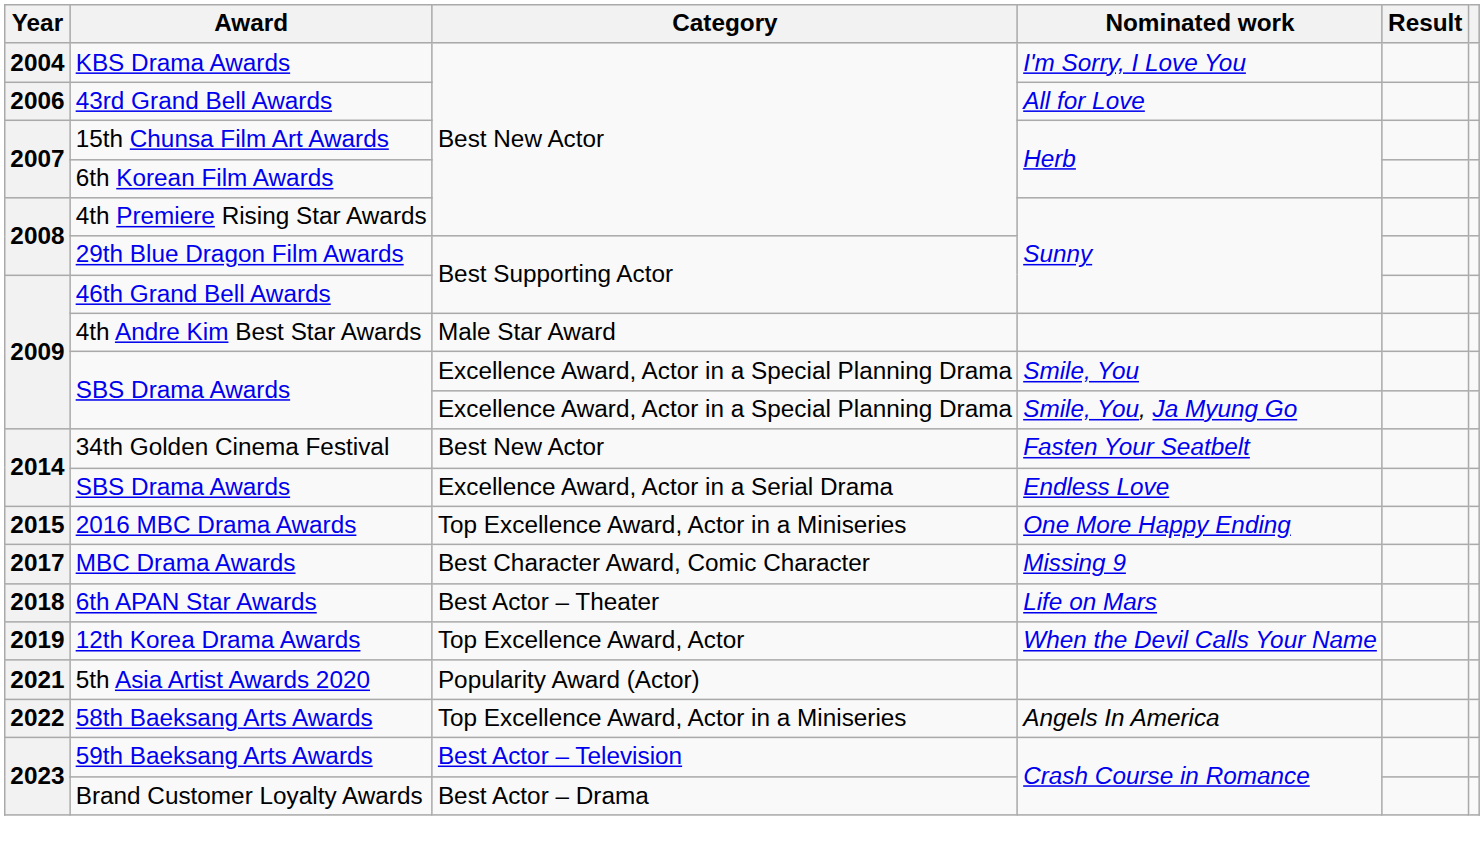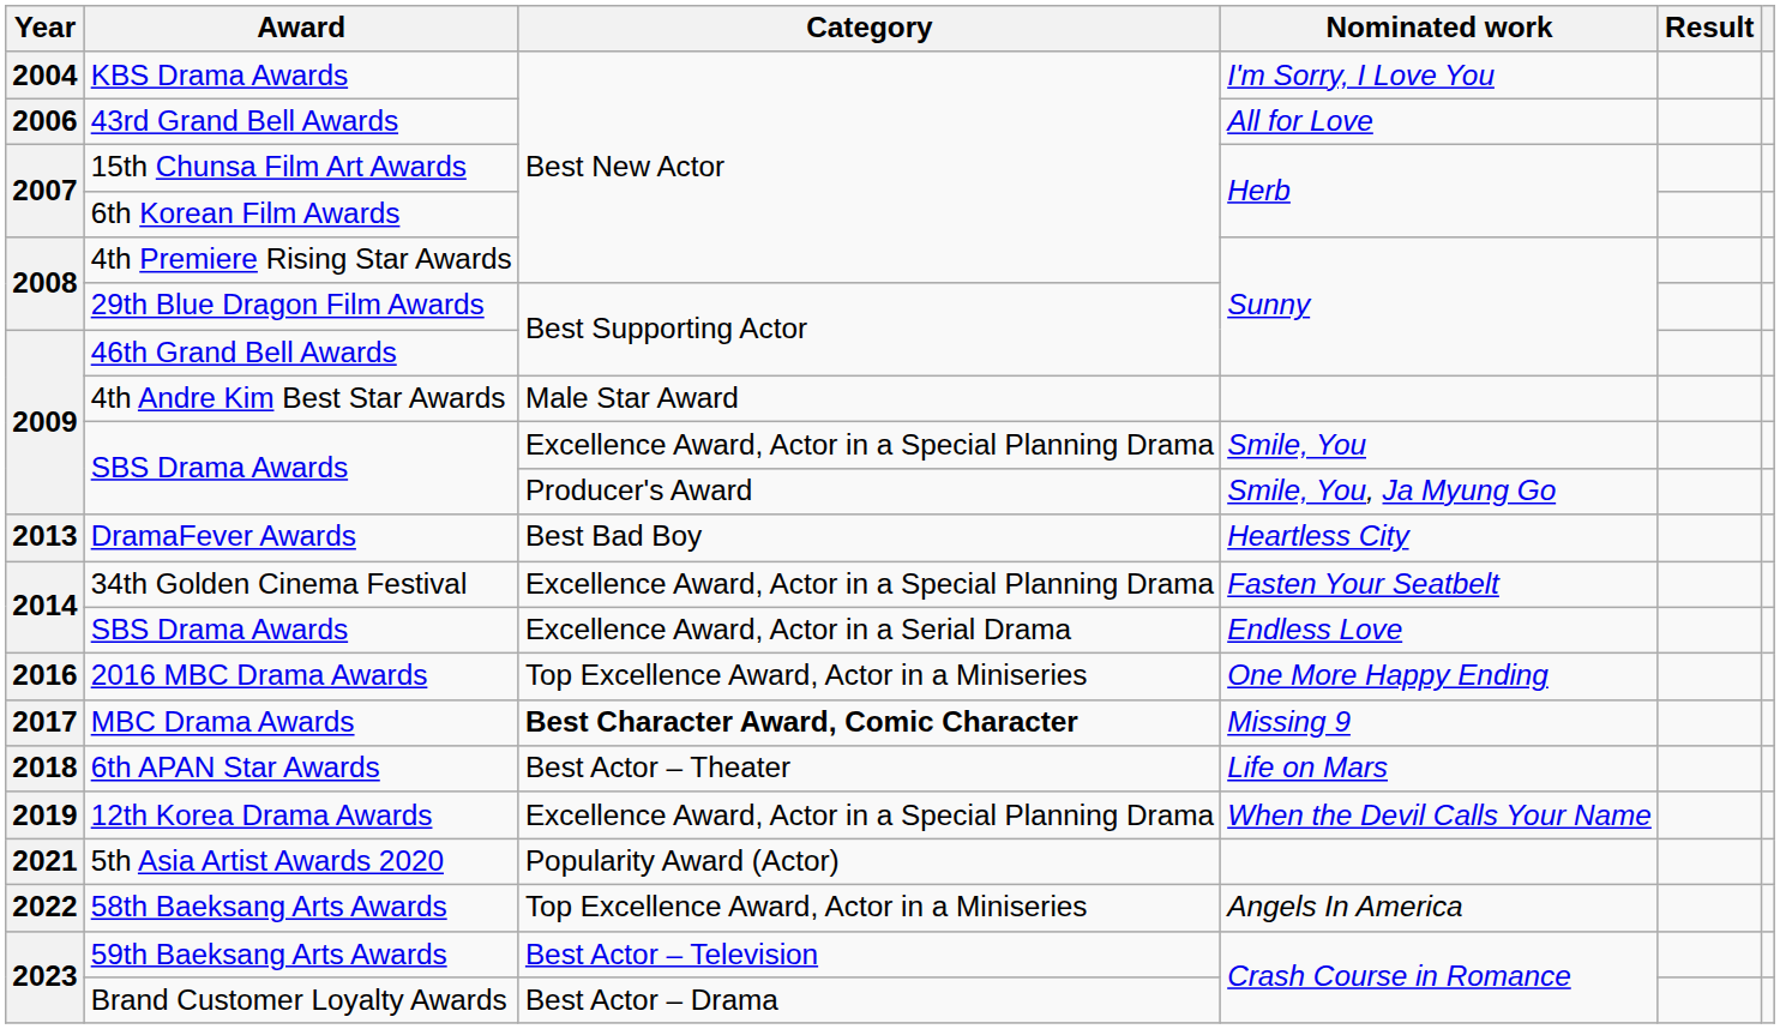 <table class="wikitable plainrowheaders">
 <tr>
 <th scope="col">Year</th>
 <th scope="col">Award</th>
 <th scope="col">Category</th>
 <th scope="col">Nominated work</th>
 <th scope="col">Result</th>
 <th scope="col"></th>
 </tr>
 <tr>
 <th scope="row">2004</th>
 <td><a href='#'>KBS Drama Awards</a></td>
 <td rowspan="5">Best New Actor</td>
 <td><em><a href='#'>I'm Sorry, I Love You </a></em></td>
 <td></td>
 <td style="text-align:center"></td>
 </tr>
 <tr>
 <th scope="row">2006</th>
 <td><a href='#'>43rd Grand Bell Awards</a></td>
 <td><em><a href='#'>All for Love</a></em></td>
 <td></td>
 <td style="text-align:center"></td>
 </tr>
 <tr>
 <th scope="row" rowspan="2">2007</th>
 <td>15th <a href='#'>Chunsa Film Art Awards</a></td>
 <td rowspan="2"><em><a href='#'>Herb</a></em></td>
 <td></td>
 <td style="text-align:center"></td>
 </tr>
 <tr>
 <td>6th <a href='#'>Korean Film Awards</a></td>
 <td></td>
 <td style="text-align:center"></td>
 </tr>
 <tr>
 <th scope="row" rowspan="2">2008</th>
 <td>4th <a href='#'>Premiere</a> Rising Star Awards</td>
 <td rowspan="3"><em><a href='#'>Sunny</a></em></td>
 <td></td>
 <td style="text-align:center"></td>
 </tr>
 <tr>
 <td><a href='#'>29th Blue Dragon Film Awards</a></td>
 <td rowspan="2">Best Supporting Actor</td>
 <td></td>
 <td style="text-align:center"></td>
 </tr>
 <tr>
 <th scope="row" rowspan="4">2009</th>
 <td><a href='#'>46th Grand Bell Awards</a></td>
 <td></td>
 <td style="text-align:center"></td>
 </tr>
 <tr>
 <td>4th <a href='#'>Andre Kim</a> Best Star Awards</td>
 <td>Male Star Award</td>
 <td></td>
 <td></td>
 <td style="text-align:center"></td>
 </tr>
 <tr>
 <td rowspan="2"><a href='#'>SBS Drama Awards</a></td>
 <td>Excellence Award, Actor in a Special Planning Drama</td>
 <td><em><a href='#'>Smile, You</a></em></td>
 <td></td>
 <td style="text-align:center"></td>
 </tr>
 <tr>
-<td>Excellence Award, Actor in a Special Planning Drama</td>
+<td>Producer's Award</td>
 <td><em><a href='#'>Smile, You</a>, <a href='#'>Ja Myung Go</a></em></td>
+<td></td>
+<td style="text-align:center"></td>
+</tr>
+<tr>
+<th scope="row">2013</th>
+<td><a href='#'>DramaFever Awards</a></td>
+<td>Best Bad Boy</td>
+<td><em><a href='#'>Heartless City</a></em></td>
 <td></td>
 <td style="text-align:center"></td>
 </tr>
 <tr>
 <th scope="row" rowspan="2">2014</th>
 <td>34th Golden Cinema Festival</td>
-<td>Best New Actor</td>
+<td>Excellence Award, Actor in a Special Planning Drama</td>
 <td><em><a href='#'>Fasten Your Seatbelt</a></em></td>
 <td></td>
 <td style="text-align:center"></td>
 </tr>
 <tr>
 <td><a href='#'>SBS Drama Awards</a></td>
 <td>Excellence Award, Actor in a Serial Drama</td>
 <td><em><a href='#'>Endless Love</a></em></td>
 <td></td>
 <td style="text-align:center"></td>
 </tr>
 <tr>
-<th scope="row">2015</th>
+<th scope="row">2016</th>
 <td><a href='#'>2016 MBC Drama Awards</a></td>
 <td>Top Excellence Award, Actor in a Miniseries</td>
 <td><em><a href='#'>One More Happy Ending</a></em></td>
 <td></td>
 <td style="text-align:center"></td>
 </tr>
 <tr>
 <th scope="row">2017</th>
 <td><a href='#'>MBC Drama Awards</a></td>
-<td>Best Character Award, Comic Character</td>
+<td><strong>Best Character Award, Comic Character</strong></td>
 <td><em><a href='#'>Missing 9</a></em></td>
 <td></td>
 <td style="text-align:center"></td>
 </tr>
 <tr>
 <th scope="row">2018</th>
 <td><a href='#'>6th APAN Star Awards</a></td>
 <td>Best Actor – Theater</td>
 <td><em><a href='#'>Life on Mars</a></em></td>
 <td></td>
 <td style="text-align:center"></td>
 </tr>
 <tr>
 <th scope="row">2019</th>
 <td><a href='#'>12th Korea Drama Awards</a></td>
-<td>Top Excellence Award, Actor</td>
+<td>Excellence Award, Actor in a Special Planning Drama</td>
 <td><em><a href='#'>When the Devil Calls Your Name</a></em></td>
 <td></td>
 <td style="text-align:center"></td>
 </tr>
 <tr>
 <th scope="row">2021</th>
 <td>5th <a href='#'> Asia Artist Awards 2020</a></td>
 <td>Popularity Award (Actor)</td>
 <td></td>
 <td></td>
 <td style="text-align:center"></td>
 </tr>
 <tr>
 <th scope="row">2022</th>
 <td><a href='#'>58th Baeksang Arts Awards</a></td>
 <td>Top Excellence Award, Actor in a Miniseries</td>
 <td><em>Angels In America  </em></td>
 <td></td>
 <td style="text-align:center"></td>
 </tr>
 <tr>
 <th scope="row" rowspan="2">2023</th>
 <td><a href='#'>59th Baeksang Arts Awards</a></td>
 <td><a href='#'>Best Actor – Television</a></td>
 <td rowspan="2"><em><a href='#'>Crash Course in Romance</a></em></td>
 <td></td>
 <td style="text-align:center"></td>
 </tr>
 <tr>
 <td>Brand Customer Loyalty Awards</td>
 <td>Best Actor – Drama</td>
 <td></td>
 <td style="text-align:center;"></td>
 </tr>
 </table>
